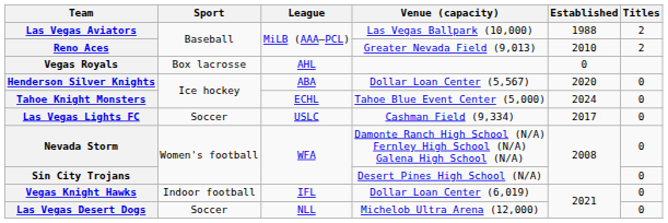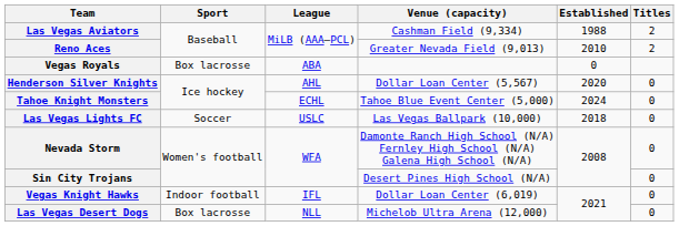 <table class="wikitable" style="font-size: 90%;" |>
 <tr style="text-align:center;">
 <th>Team</th>
 <th>Sport</th>
 <th>League</th>
 <th>Venue (capacity)</th>
 <th>Established</th>
 <th>Titles</th>
 </tr>
 <tr style="text-align:center;">
 <th><a href='#'>Las Vegas Aviators</a></th>
 <td rowspan="2">Baseball</td>
 <td rowspan="2"><a href='#'>MiLB</a> (<a href='#'>AAA</a>–<a href='#'>PCL</a>)</td>
-<td><a href='#'>Las Vegas Ballpark</a> (10,000)</td>
+<td><a href='#'>Cashman Field</a> (9,334)</td>
 <td style="text-align:center;">1988</td>
 <td style="text-align:center;">2</td>
 </tr>
 <tr style="text-align:center;">
 <th><a href='#'>Reno Aces</a></th>
 <td><a href='#'>Greater Nevada Field</a> (9,013)</td>
 <td style="text-align:center;">2010</td>
 <td style="text-align:center;">2</td>
 </tr>
 <tr style="text-align:center;">
 <th>Vegas Royals</th>
 <td>Box lacrosse</td>
-<td><a href='#'>AHL</a></td>
+<td><a href='#'>ABA</a></td>
 <td></td>
 <td style="text-align:center;">0</td>
 </tr>
 <tr style="text-align:center;">
 <th><a href='#'>Henderson Silver Knights</a></th>
 <td rowspan="2">Ice hockey</td>
-<td><a href='#'>ABA</a></td>
+<td><a href='#'>AHL</a></td>
 <td><a href='#'>Dollar Loan Center</a> (5,567)</td>
 <td style="text-align:center;">2020</td>
 <td style="text-align:center;">0</td>
 </tr>
 <tr style="text-align:center;">
 <th><a href='#'>Tahoe Knight Monsters</a></th>
 <td><a href='#'>ECHL</a></td>
 <td><a href='#'>Tahoe Blue Event Center</a> (5,000)</td>
 <td style="text-align:center;">2024</td>
 <td style="text-align:center;">0</td>
 </tr>
 <tr style="text-align:center;">
 <th><a href='#'>Las Vegas Lights FC</a></th>
 <td rowspan="1">Soccer</td>
 <td rowspan="1"><a href='#'>USLC</a></td>
-<td><a href='#'>Cashman Field</a> (9,334)</td>
-<td style="text-align:center;">2017</td>
+<td><a href='#'>Las Vegas Ballpark</a> (10,000)</td>
+<td style="text-align:center;">2018</td>
 <td style="text-align:center;">0</td>
 </tr>
 <tr style="text-align:center;">
 <th>Nevada Storm</th>
 <td rowspan="2">Women's football</td>
 <td rowspan="2"><a href='#'>WFA</a></td>
 <td><a href='#'>Damonte Ranch High School</a> (N/A)<br><a href='#'>Fernley High School</a> (N/A)<br><a href='#'>Galena High School</a> (N/A)</td>
 <td rowspan="2" style="text-align:center;">2008</td>
 <td style="text-align:center;">0</td>
 </tr>
 <tr style="text-align:center;">
 <th>Sin City Trojans</th>
 <td><a href='#'>Desert Pines High School</a> (N/A)</td>
 <td style="text-align:center;">0</td>
 </tr>
 <tr style="text-align:center;">
 <th><a href='#'>Vegas Knight Hawks</a></th>
 <td>Indoor football</td>
 <td><a href='#'>IFL</a></td>
 <td><a href='#'>Dollar Loan Center</a> (6,019)</td>
 <td style="text-align:center;" rowspan=2>2021</td>
 <td style="text-align:center;">0</td>
 </tr>
 <tr style="text-align:center;">
 <th><a href='#'>Las Vegas Desert Dogs</a></th>
-<td rowspan="1">Soccer</td>
+<td>Box lacrosse</td>
 <td><a href='#'>NLL</a></td>
 <td><a href='#'>Michelob Ultra Arena</a> (12,000)</td>
 <td style="text-align:center;">0</td>
 </tr>
 </table>
